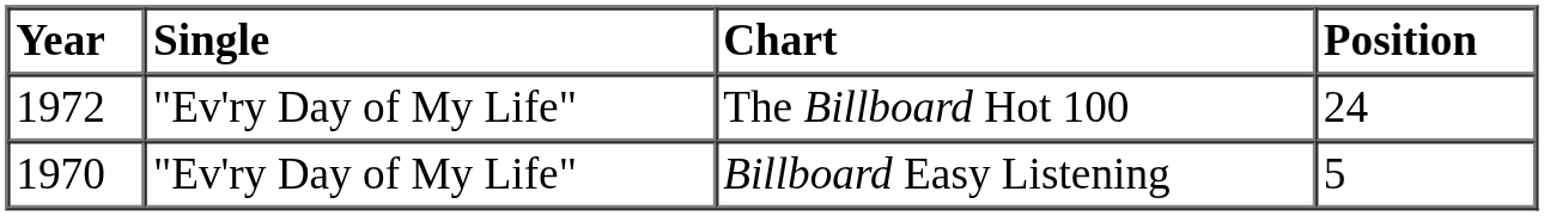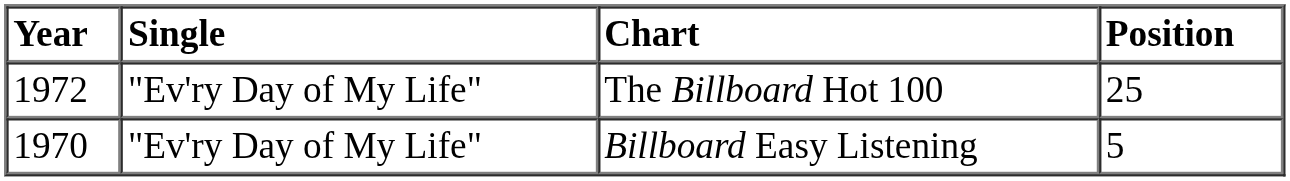 <table border=1 cellspacing=0 cellpadding=2 width="550px">
 <tr>
 <th align="left">Year</th>
 <th align="left">Single</th>
 <th align="left">Chart</th>
 <th align="left">Position</th>
 </tr>
 <tr>
 <td align="left">1972</td>
 <td align="left">"Ev'ry Day of My Life"</td>
 <td align="left">The <em>Billboard</em> Hot 100</td>
-<td align="left">24</td>
+<td align="left">25</td>
 </tr>
 <tr>
 <td align="left">1970</td>
 <td align="left">"Ev'ry Day of My Life"</td>
 <td align="left"><em>Billboard</em> Easy Listening</td>
 <td align="left">5</td>
 </tr>
 </table>
